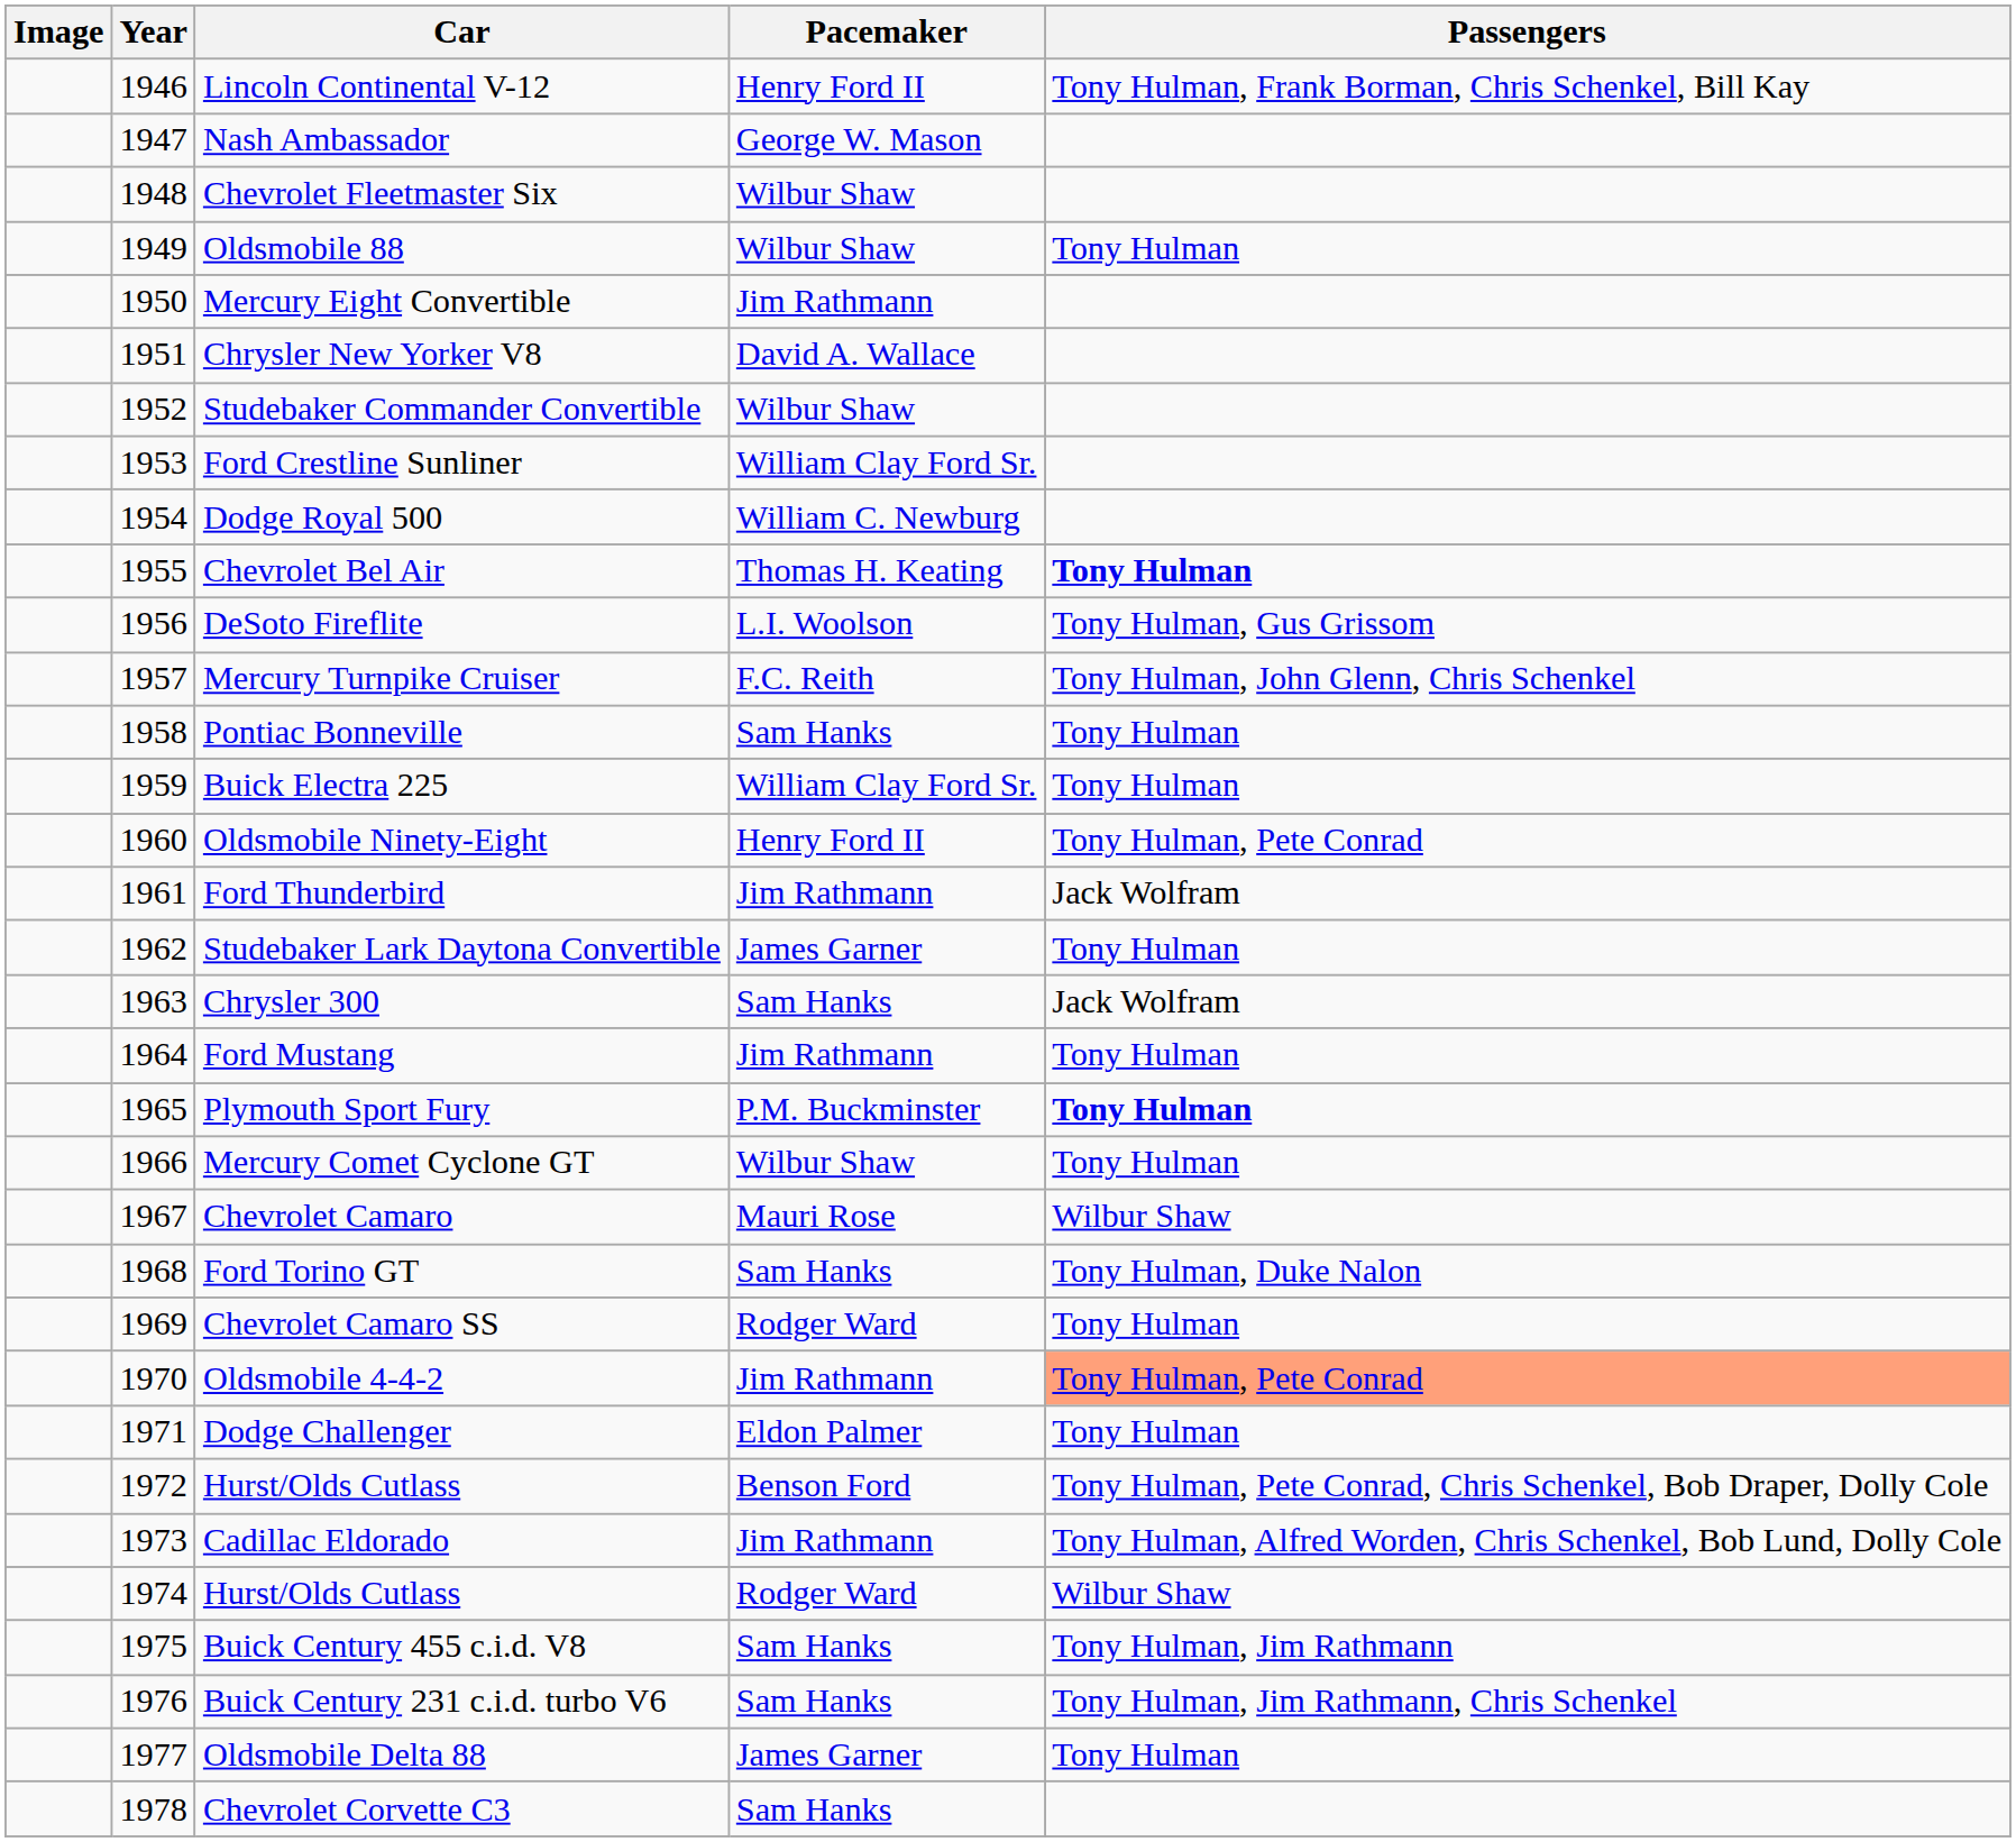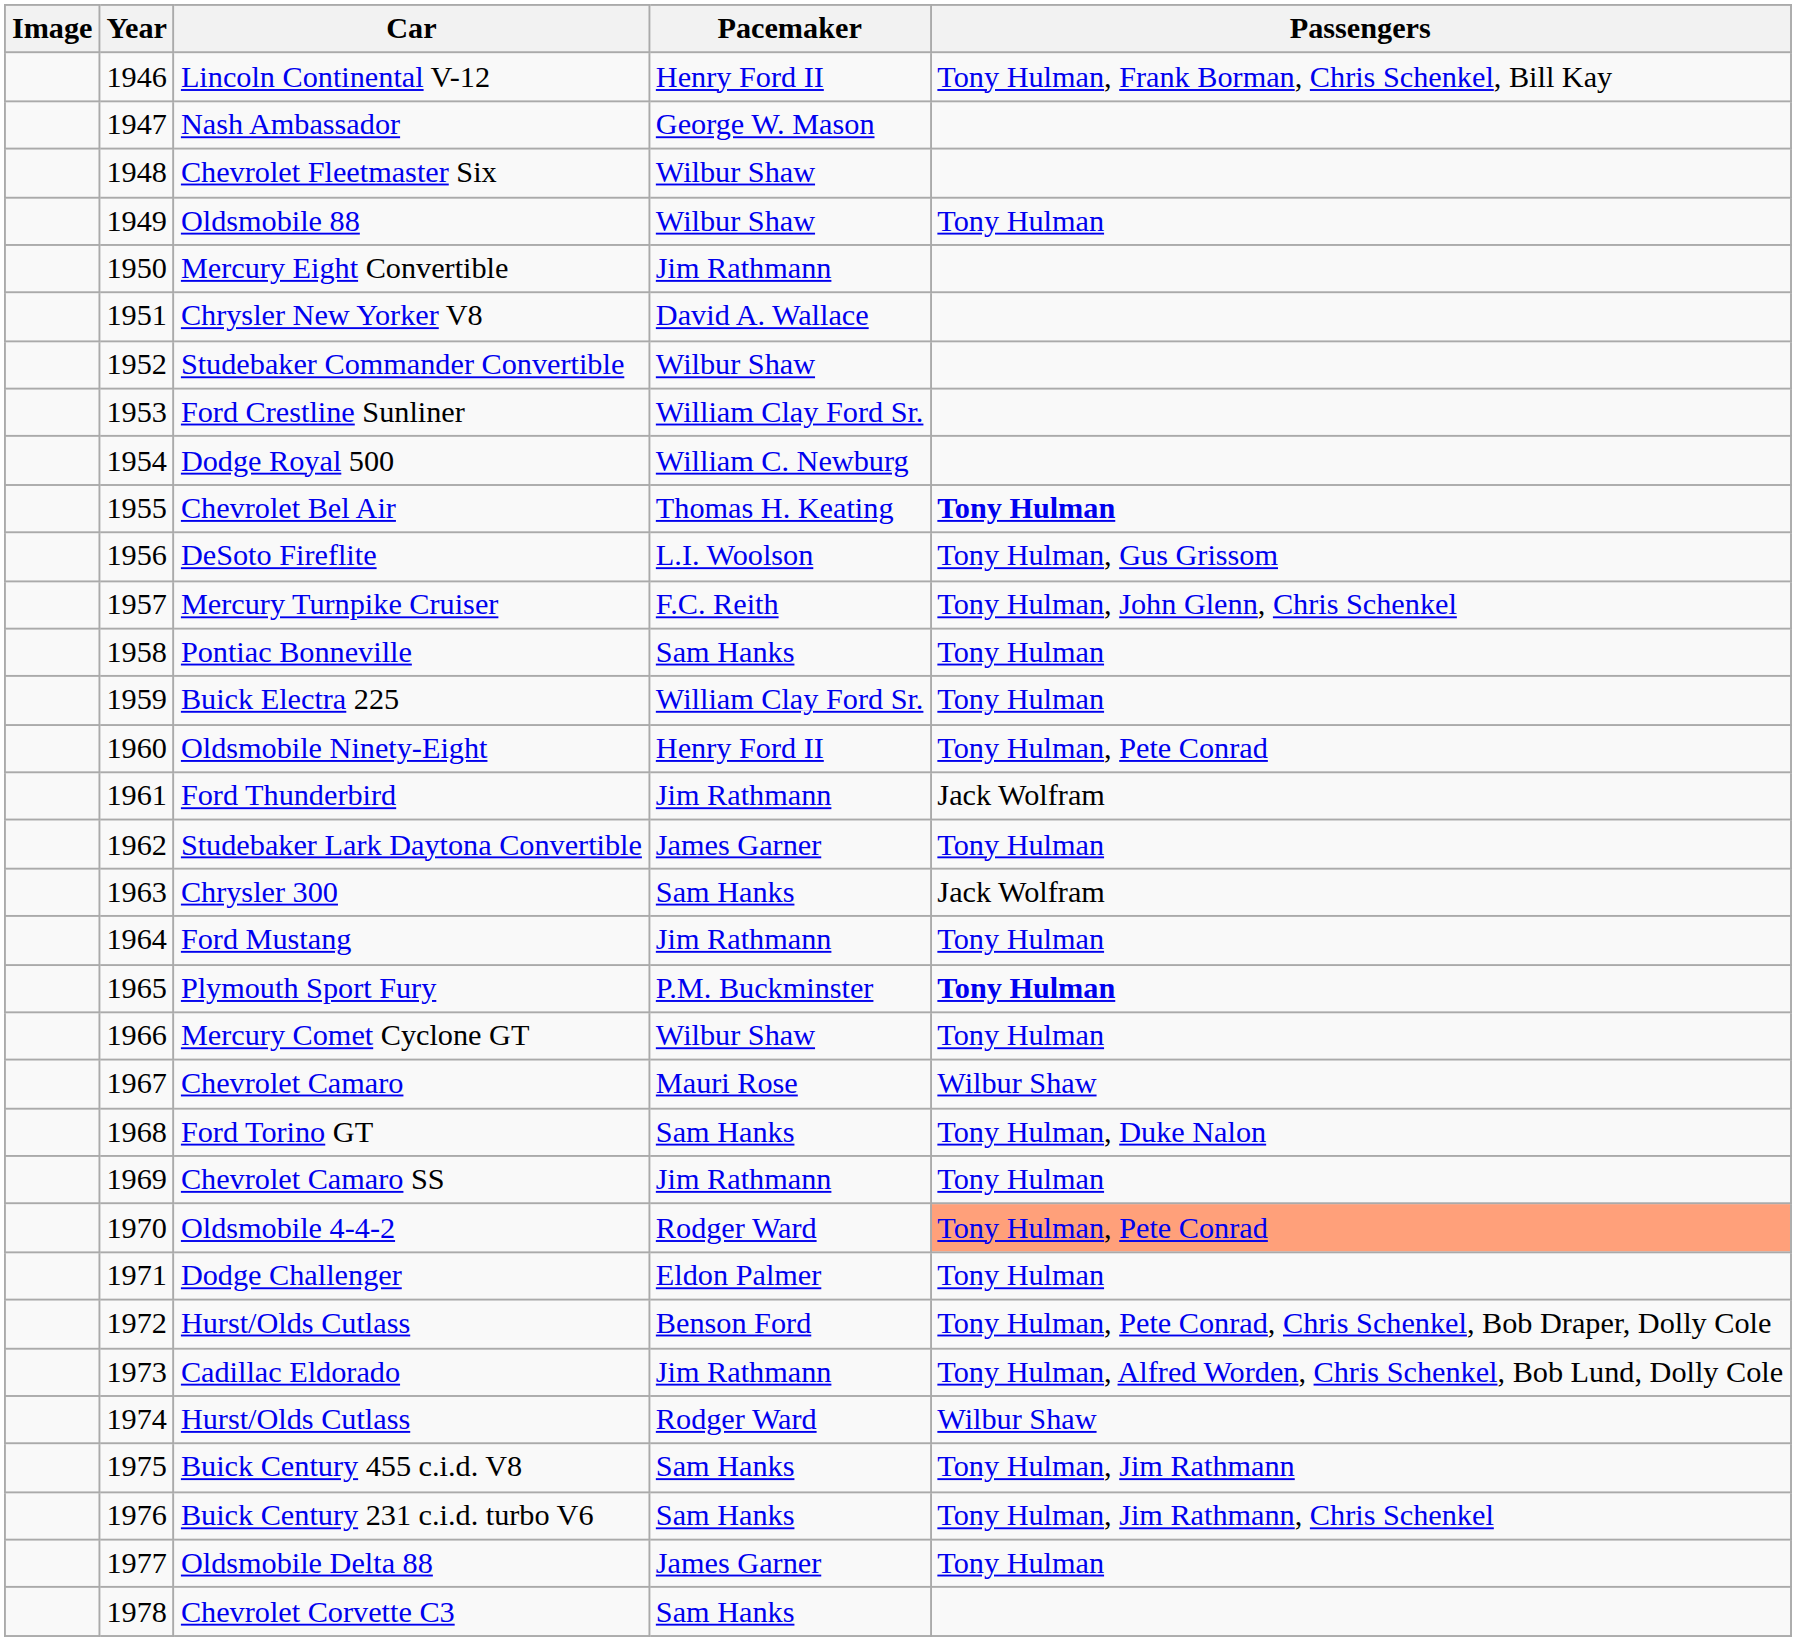 <table class=wikitable>
 <tr>
 <th>Image</th>
 <th>Year</th>
 <th>Car</th>
 <th>Pacemaker</th>
 <th>Passengers</th>
 </tr>
 <tr>
 <td> </td>
 <td>1946</td>
 <td><a href='#'>Lincoln Continental</a> V-12</td>
 <td><a href='#'>Henry Ford II</a></td>
 <td><a href='#'>Tony Hulman</a>, <a href='#'>Frank Borman</a>, <a href='#'>Chris Schenkel</a>, Bill Kay</td>
 </tr>
 <tr>
 <td> </td>
 <td>1947</td>
 <td><a href='#'>Nash Ambassador</a></td>
 <td><a href='#'>George W. Mason</a></td>
 <td></td>
 </tr>
 <tr>
 <td></td>
 <td>1948</td>
 <td><a href='#'>Chevrolet Fleetmaster</a> Six</td>
 <td><a href='#'>Wilbur Shaw</a></td>
 <td></td>
 </tr>
 <tr>
 <td> </td>
 <td>1949</td>
 <td><a href='#'>Oldsmobile 88</a></td>
 <td><a href='#'>Wilbur Shaw</a></td>
 <td><a href='#'>Tony Hulman</a></td>
 </tr>
 <tr>
 <td> </td>
 <td>1950</td>
 <td><a href='#'>Mercury Eight</a> Convertible</td>
 <td><a href='#'>Jim Rathmann</a></td>
 <td></td>
 </tr>
 <tr>
 <td> </td>
 <td>1951</td>
 <td><a href='#'>Chrysler New Yorker</a> V8</td>
 <td><a href='#'>David A. Wallace</a></td>
 <td></td>
 </tr>
 <tr>
 <td> </td>
 <td>1952</td>
 <td><a href='#'>Studebaker Commander Convertible</a></td>
 <td><a href='#'>Wilbur Shaw</a></td>
 <td></td>
 </tr>
 <tr>
 <td> </td>
 <td>1953</td>
 <td><a href='#'>Ford Crestline</a> Sunliner</td>
 <td><a href='#'>William Clay Ford Sr.</a></td>
 <td></td>
 </tr>
 <tr>
 <td> </td>
 <td>1954</td>
 <td><a href='#'>Dodge Royal</a> 500</td>
 <td><a href='#'>William C. Newburg</a></td>
 <td></td>
 </tr>
 <tr>
 <td></td>
 <td>1955</td>
 <td><a href='#'>Chevrolet Bel Air</a></td>
 <td><a href='#'>Thomas H. Keating</a></td>
 <td><strong><a href='#'>Tony Hulman</a></strong></td>
 </tr>
 <tr>
 <td></td>
 <td>1956</td>
 <td><a href='#'>DeSoto Fireflite</a></td>
 <td><a href='#'>L.I. Woolson</a></td>
 <td><a href='#'>Tony Hulman</a>, <a href='#'>Gus Grissom</a></td>
 </tr>
 <tr>
 <td></td>
 <td>1957</td>
 <td><a href='#'>Mercury Turnpike Cruiser</a></td>
 <td><a href='#'>F.C. Reith</a></td>
 <td><a href='#'>Tony Hulman</a>, <a href='#'>John Glenn</a>, <a href='#'>Chris Schenkel</a></td>
 </tr>
 <tr>
 <td> </td>
 <td>1958</td>
 <td><a href='#'>Pontiac Bonneville</a></td>
 <td><a href='#'>Sam Hanks</a></td>
 <td><a href='#'>Tony Hulman</a></td>
 </tr>
 <tr>
 <td> </td>
 <td>1959</td>
 <td><a href='#'>Buick Electra</a> 225</td>
 <td><a href='#'>William Clay Ford Sr.</a></td>
 <td><a href='#'>Tony Hulman</a></td>
 </tr>
 <tr>
 <td> </td>
 <td>1960</td>
 <td><a href='#'>Oldsmobile Ninety-Eight</a></td>
 <td><a href='#'>Henry Ford II</a></td>
 <td><a href='#'>Tony Hulman</a>, <a href='#'>Pete Conrad</a></td>
 </tr>
 <tr>
 <td> </td>
 <td>1961</td>
 <td><a href='#'>Ford Thunderbird</a></td>
 <td><a href='#'>Jim Rathmann</a></td>
 <td>Jack Wolfram</td>
 </tr>
 <tr>
 <td> </td>
 <td>1962</td>
 <td><a href='#'>Studebaker Lark Daytona Convertible</a></td>
 <td><a href='#'>James Garner</a></td>
 <td><a href='#'>Tony Hulman</a></td>
 </tr>
 <tr>
 <td></td>
 <td>1963</td>
 <td><a href='#'>Chrysler 300</a></td>
 <td><a href='#'>Sam Hanks</a></td>
 <td>Jack Wolfram</td>
 </tr>
 <tr>
 <td></td>
 <td>1964</td>
 <td><a href='#'>Ford Mustang</a></td>
 <td><a href='#'>Jim Rathmann</a></td>
 <td><a href='#'>Tony Hulman</a></td>
 </tr>
 <tr>
 <td></td>
 <td>1965</td>
 <td><a href='#'>Plymouth Sport Fury</a></td>
 <td><a href='#'>P.M. Buckminster</a></td>
 <td><strong><a href='#'>Tony Hulman</a></strong></td>
 </tr>
 <tr>
 <td></td>
 <td>1966</td>
 <td><a href='#'>Mercury Comet</a> Cyclone GT</td>
 <td><a href='#'>Wilbur Shaw</a></td>
 <td><a href='#'>Tony Hulman</a></td>
 </tr>
 <tr>
 <td></td>
 <td>1967</td>
 <td><a href='#'>Chevrolet Camaro</a></td>
 <td><a href='#'>Mauri Rose</a></td>
 <td><a href='#'>Wilbur Shaw</a></td>
 </tr>
 <tr>
 <td></td>
 <td>1968</td>
 <td><a href='#'>Ford Torino</a> GT</td>
 <td><a href='#'>Sam Hanks</a></td>
 <td><a href='#'>Tony Hulman</a>, <a href='#'>Duke Nalon</a></td>
 </tr>
 <tr>
 <td></td>
 <td>1969</td>
 <td><a href='#'>Chevrolet Camaro</a> SS</td>
-<td><a href='#'>Rodger Ward</a></td>
+<td><a href='#'>Jim Rathmann</a></td>
 <td><a href='#'>Tony Hulman</a></td>
 </tr>
 <tr>
 <td> </td>
 <td>1970</td>
 <td><a href='#'>Oldsmobile 4-4-2</a></td>
-<td><a href='#'>Jim Rathmann</a></td>
+<td><a href='#'>Rodger Ward</a></td>
 <td style="background: lightsalmon;"><a href='#'>Tony Hulman</a>, <a href='#'>Pete Conrad</a></td>
 </tr>
 <tr>
 <td></td>
 <td>1971</td>
 <td><a href='#'>Dodge Challenger</a></td>
 <td><a href='#'>Eldon Palmer</a></td>
 <td><a href='#'>Tony Hulman</a></td>
 </tr>
 <tr>
 <td></td>
 <td>1972</td>
 <td><a href='#'>Hurst/Olds Cutlass</a></td>
 <td><a href='#'>Benson Ford</a></td>
 <td><a href='#'>Tony Hulman</a>, <a href='#'>Pete Conrad</a>, <a href='#'>Chris Schenkel</a>, Bob Draper, Dolly Cole</td>
 </tr>
 <tr>
 <td></td>
 <td>1973</td>
 <td><a href='#'>Cadillac Eldorado</a></td>
 <td><a href='#'>Jim Rathmann</a></td>
 <td><a href='#'>Tony Hulman</a>, <a href='#'>Alfred Worden</a>, <a href='#'>Chris Schenkel</a>, Bob Lund, Dolly Cole</td>
 </tr>
 <tr>
 <td></td>
 <td>1974</td>
 <td><a href='#'>Hurst/Olds Cutlass</a></td>
 <td><a href='#'>Rodger Ward</a></td>
 <td><a href='#'>Wilbur Shaw</a></td>
 </tr>
 <tr>
 <td></td>
 <td>1975</td>
 <td><a href='#'>Buick Century</a> 455 c.i.d. V8</td>
 <td><a href='#'>Sam Hanks</a></td>
 <td><a href='#'>Tony Hulman</a>, <a href='#'>Jim Rathmann</a></td>
 </tr>
 <tr>
 <td></td>
 <td>1976</td>
 <td><a href='#'>Buick Century</a> 231 c.i.d. turbo V6</td>
 <td><a href='#'>Sam Hanks</a></td>
 <td><a href='#'>Tony Hulman</a>, <a href='#'>Jim Rathmann</a>, <a href='#'>Chris Schenkel</a></td>
 </tr>
 <tr>
 <td></td>
 <td>1977</td>
 <td><a href='#'>Oldsmobile Delta 88</a></td>
 <td><a href='#'>James Garner</a></td>
 <td><a href='#'>Tony Hulman</a></td>
 </tr>
 <tr>
 <td></td>
 <td>1978</td>
 <td><a href='#'>Chevrolet Corvette C3</a></td>
 <td><a href='#'>Sam Hanks</a></td>
 <td></td>
 </tr>
 </table>
